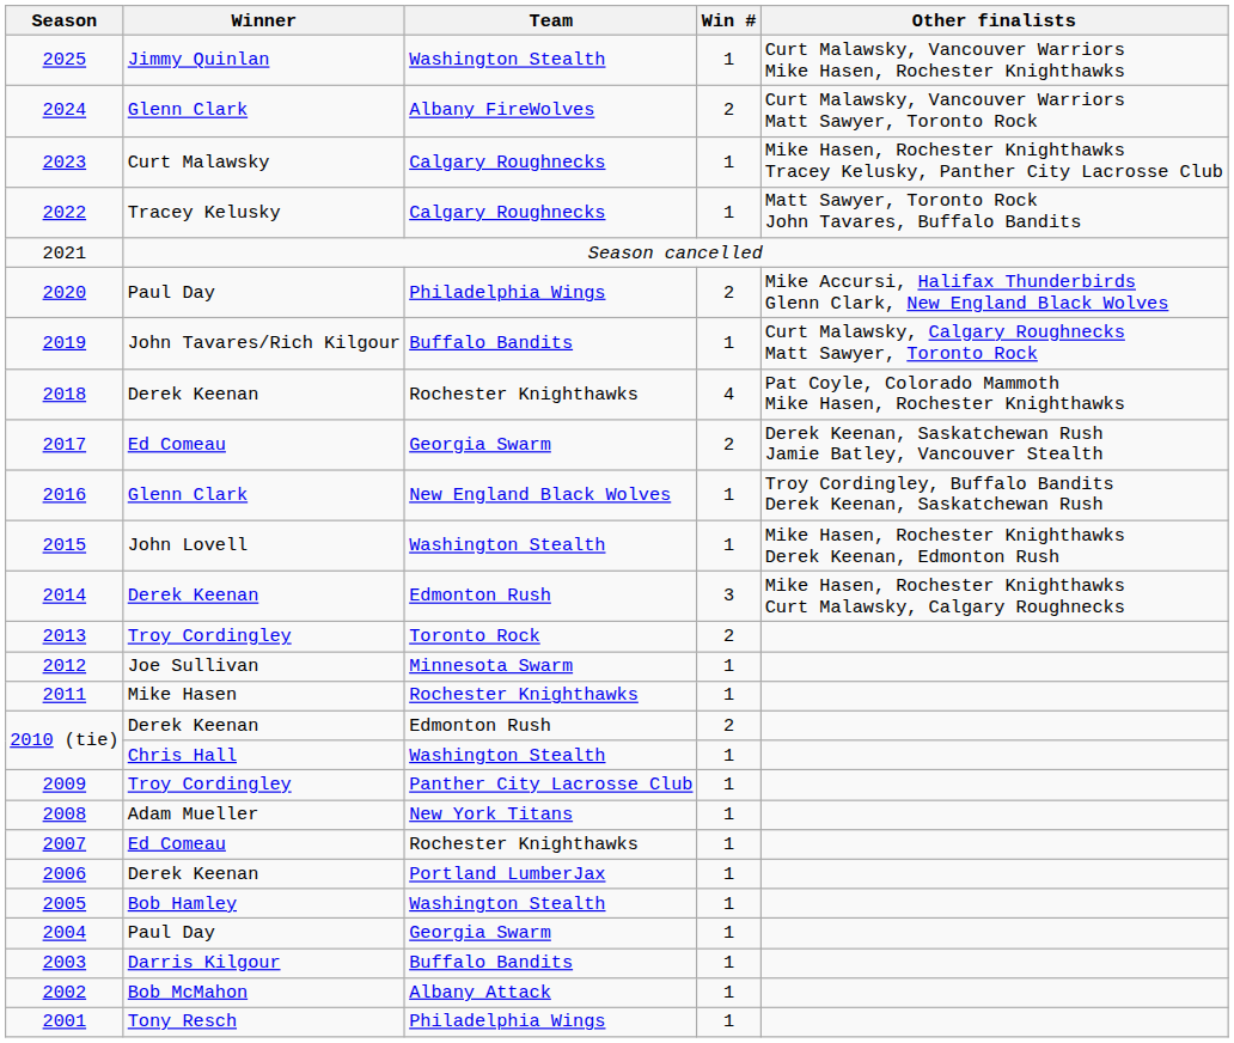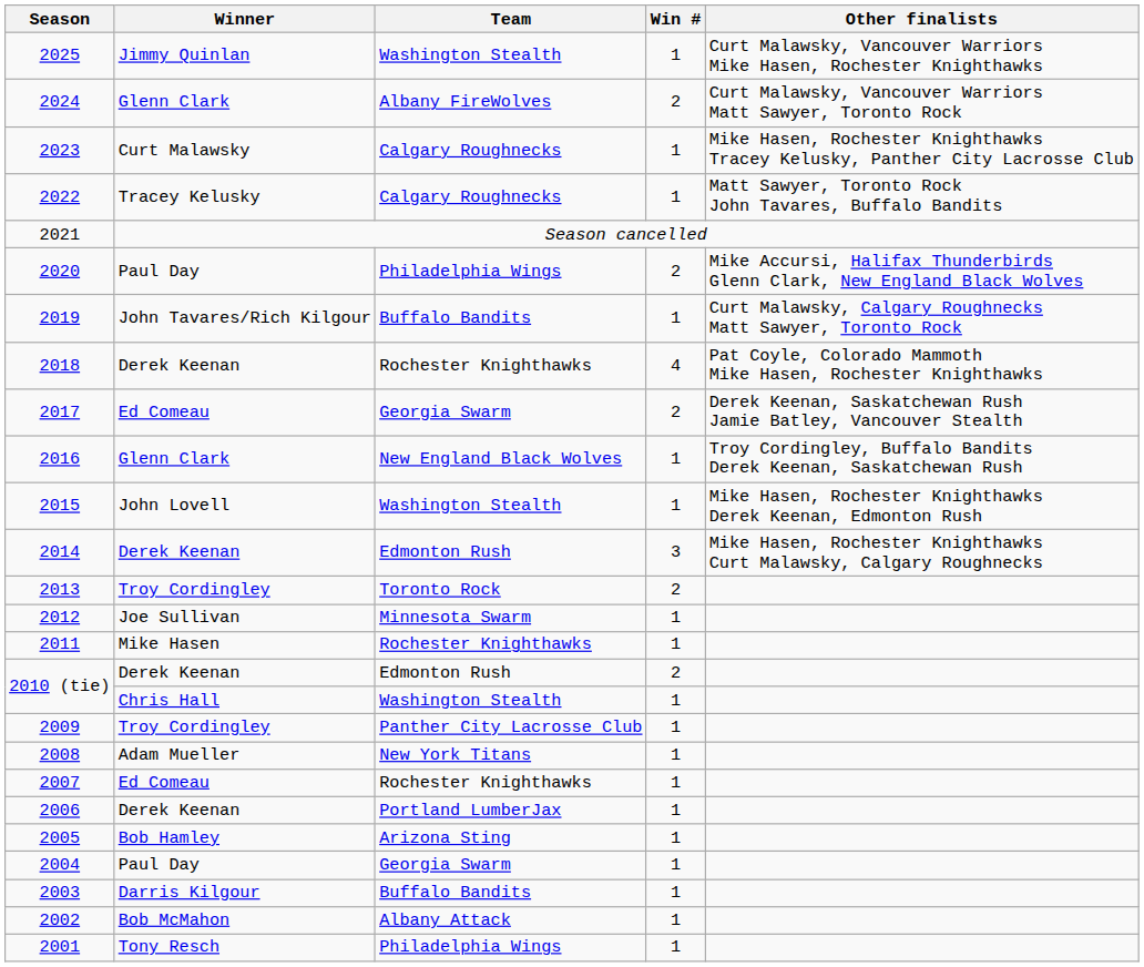 <table class="wikitable sortable">
 <tr>
 <th>Season</th>
 <th>Winner</th>
 <th>Team</th>
 <th>Win #</th>
 <th>Other finalists</th>
 </tr>
 <tr>
 <td align="center"><a href='#'>2025</a></td>
 <td><a href='#'>Jimmy Quinlan</a></td>
 <td><a href='#'>Washington Stealth</a></td>
 <td align="center">1</td>
 <td>Curt Malawsky, Vancouver Warriors<br>Mike Hasen, Rochester Knighthawks</td>
 </tr>
 <tr>
 <td align="center"><a href='#'>2024</a></td>
 <td><a href='#'>Glenn Clark</a></td>
 <td><a href='#'>Albany FireWolves</a></td>
 <td align="center">2</td>
 <td>Curt Malawsky, Vancouver Warriors<br>Matt Sawyer, Toronto Rock</td>
 </tr>
 <tr>
 <td align="center"><a href='#'>2023</a></td>
 <td>Curt Malawsky</td>
 <td><a href='#'>Calgary Roughnecks</a></td>
 <td align="center">1</td>
 <td>Mike Hasen, Rochester Knighthawks<br>Tracey Kelusky, Panther City Lacrosse Club</td>
 </tr>
 <tr>
 <td align="center"><a href='#'>2022</a></td>
 <td>Tracey Kelusky</td>
 <td><a href='#'>Calgary Roughnecks</a></td>
 <td align="center">1</td>
 <td>Matt Sawyer, Toronto Rock<br>John Tavares, Buffalo Bandits</td>
 </tr>
 <tr>
 <td align="center">2021</td>
 <td align="center" colspan="4"><em>Season cancelled</em></td>
 </tr>
 <tr>
 <td align="center"><a href='#'>2020</a></td>
 <td>Paul Day</td>
 <td><a href='#'>Philadelphia Wings</a></td>
 <td align="center">2</td>
 <td>Mike Accursi, <a href='#'>Halifax Thunderbirds</a><br>Glenn Clark, <a href='#'>New England Black Wolves</a></td>
 </tr>
 <tr>
 <td align="center"><a href='#'>2019</a></td>
 <td>John Tavares/Rich Kilgour</td>
 <td><a href='#'>Buffalo Bandits</a></td>
 <td align="center">1</td>
 <td>Curt Malawsky, <a href='#'>Calgary Roughnecks</a><br>Matt Sawyer, <a href='#'>Toronto Rock</a></td>
 </tr>
 <tr>
 <td align="center"><a href='#'>2018</a></td>
 <td>Derek Keenan</td>
 <td>Rochester Knighthawks</td>
 <td align="center">4</td>
 <td>Pat Coyle, Colorado Mammoth<br>Mike Hasen, Rochester Knighthawks</td>
 </tr>
 <tr>
 <td align="center"><a href='#'>2017</a></td>
 <td><a href='#'>Ed Comeau</a></td>
 <td><a href='#'>Georgia Swarm</a></td>
 <td align="center">2</td>
 <td>Derek Keenan, Saskatchewan Rush<br>Jamie Batley, Vancouver Stealth</td>
 </tr>
 <tr>
 <td align="center"><a href='#'>2016</a></td>
 <td><a href='#'>Glenn Clark</a></td>
 <td><a href='#'>New England Black Wolves</a></td>
 <td align="center">1</td>
 <td>Troy Cordingley, Buffalo Bandits<br>Derek Keenan, Saskatchewan Rush</td>
 </tr>
 <tr>
 <td align="center"><a href='#'>2015</a></td>
 <td>John Lovell</td>
 <td><a href='#'>Washington Stealth</a></td>
 <td align="center">1</td>
 <td>Mike Hasen, Rochester Knighthawks<br>Derek Keenan, Edmonton Rush</td>
 </tr>
 <tr>
 <td align="center"><a href='#'>2014</a></td>
 <td><a href='#'>Derek Keenan</a></td>
 <td><a href='#'>Edmonton Rush</a></td>
 <td align="center">3</td>
 <td>Mike Hasen, Rochester Knighthawks<br>Curt Malawsky, Calgary Roughnecks</td>
 </tr>
 <tr>
 <td align="center"><a href='#'>2013</a></td>
 <td><a href='#'>Troy Cordingley</a></td>
 <td><a href='#'>Toronto Rock</a></td>
 <td align="center">2</td>
 <td> </td>
 </tr>
 <tr>
 <td align="center"><a href='#'>2012</a></td>
 <td>Joe Sullivan</td>
 <td><a href='#'>Minnesota Swarm</a></td>
 <td align="center">1</td>
 <td> </td>
 </tr>
 <tr>
 <td align="center"><a href='#'>2011</a></td>
 <td>Mike Hasen </td>
 <td><a href='#'>Rochester Knighthawks</a></td>
 <td align="center">1</td>
 <td> </td>
 </tr>
 <tr>
 <td align="center" rowspan="2"><a href='#'>2010</a> (tie)</td>
 <td>Derek Keenan </td>
 <td>Edmonton Rush</td>
 <td align="center">2</td>
 <td> </td>
 </tr>
 <tr>
 <td><a href='#'>Chris Hall</a></td>
 <td><a href='#'>Washington Stealth</a></td>
 <td align="center">1</td>
 <td> </td>
 </tr>
 <tr>
 <td align="center"><a href='#'>2009</a></td>
 <td><a href='#'>Troy Cordingley</a></td>
 <td><a href='#'>Panther City Lacrosse Club</a></td>
 <td align="center">1</td>
 <td> </td>
 </tr>
 <tr>
 <td align="center"><a href='#'>2008</a></td>
 <td>Adam Mueller</td>
 <td><a href='#'>New York Titans</a></td>
 <td align="center">1</td>
 <td> </td>
 </tr>
 <tr>
 <td align="center"><a href='#'>2007</a></td>
 <td><a href='#'>Ed Comeau</a></td>
 <td>Rochester Knighthawks</td>
 <td align="center">1</td>
 <td> </td>
 </tr>
 <tr>
 <td align="center"><a href='#'>2006</a></td>
 <td>Derek Keenan</td>
 <td><a href='#'>Portland LumberJax</a></td>
 <td align="center">1</td>
 <td> </td>
 </tr>
 <tr>
 <td align="center"><a href='#'>2005</a></td>
 <td><a href='#'>Bob Hamley</a></td>
-<td><a href='#'>Washington Stealth</a></td>
+<td><a href='#'>Arizona Sting</a></td>
 <td align="center">1</td>
 <td> </td>
 </tr>
 <tr>
 <td align="center"><a href='#'>2004</a></td>
 <td>Paul Day</td>
 <td><a href='#'>Georgia Swarm</a></td>
 <td align="center">1</td>
 <td> </td>
 </tr>
 <tr>
 <td align="center"><a href='#'>2003</a></td>
 <td><a href='#'>Darris Kilgour</a></td>
 <td><a href='#'>Buffalo Bandits</a></td>
 <td align="center">1</td>
 <td> </td>
 </tr>
 <tr>
 <td align="center"><a href='#'>2002</a></td>
 <td><a href='#'>Bob McMahon</a></td>
 <td><a href='#'>Albany Attack</a></td>
 <td align="center">1</td>
 <td> </td>
 </tr>
 <tr>
 <td align="center"><a href='#'>2001</a></td>
 <td><a href='#'>Tony Resch</a></td>
 <td><a href='#'>Philadelphia Wings</a></td>
 <td align="center">1</td>
 <td> </td>
 </tr>
 </table>
